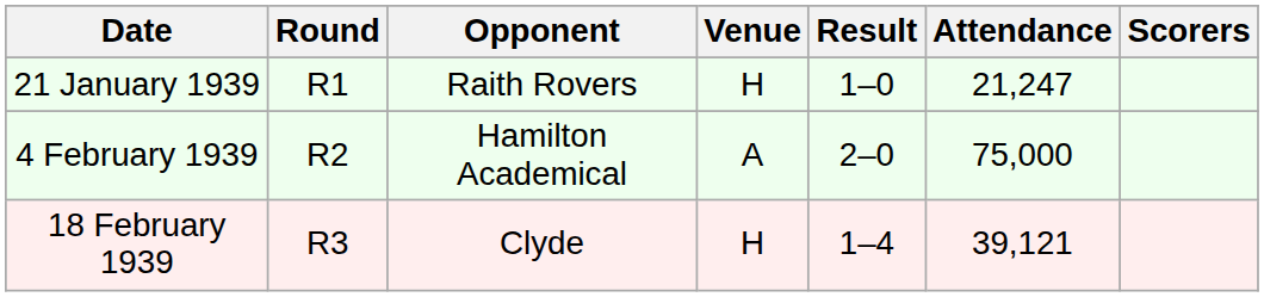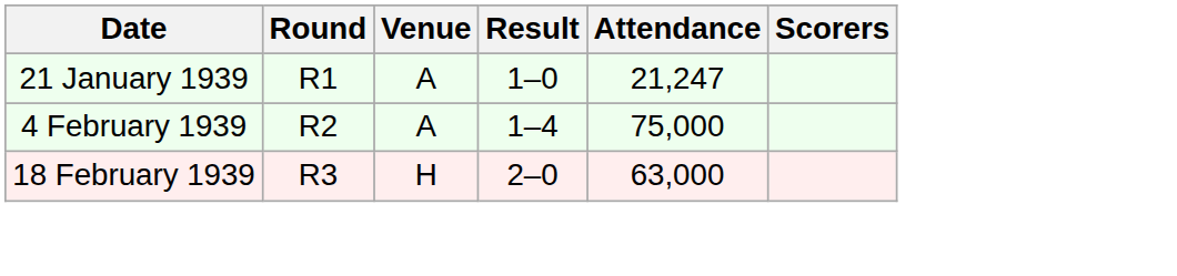 <table class="wikitable sortable" style="font-size:100%; text-align:center">
 <tr>
 <th>Date</th>
 <th>Round</th>
-<th>Opponent</th>
 <th>Venue</th>
 <th>Result</th>
 <th>Attendance</th>
 <th>Scorers</th>
 </tr>
 <tr bgcolor = "#EEFFEE">
 <td>21 January 1939</td>
 <td>R1</td>
-<td>Raith Rovers</td>
-<td>H</td>
+<td>A</td>
 <td>1–0</td>
 <td>21,247</td>
 <td></td>
 </tr>
 <tr bgcolor = "#EEFFEE">
 <td>4 February 1939</td>
 <td>R2</td>
-<td>Hamilton Academical</td>
 <td>A</td>
-<td>2–0</td>
+<td>1–4</td>
 <td>75,000</td>
 <td></td>
 </tr>
 <tr bgcolor = "#FFEEEE">
 <td>18 February 1939</td>
 <td>R3</td>
-<td>Clyde</td>
 <td>H</td>
-<td>1–4</td>
-<td>39,121</td>
+<td>2–0</td>
+<td>63,000</td>
 <td></td>
 </tr>
 </table>
